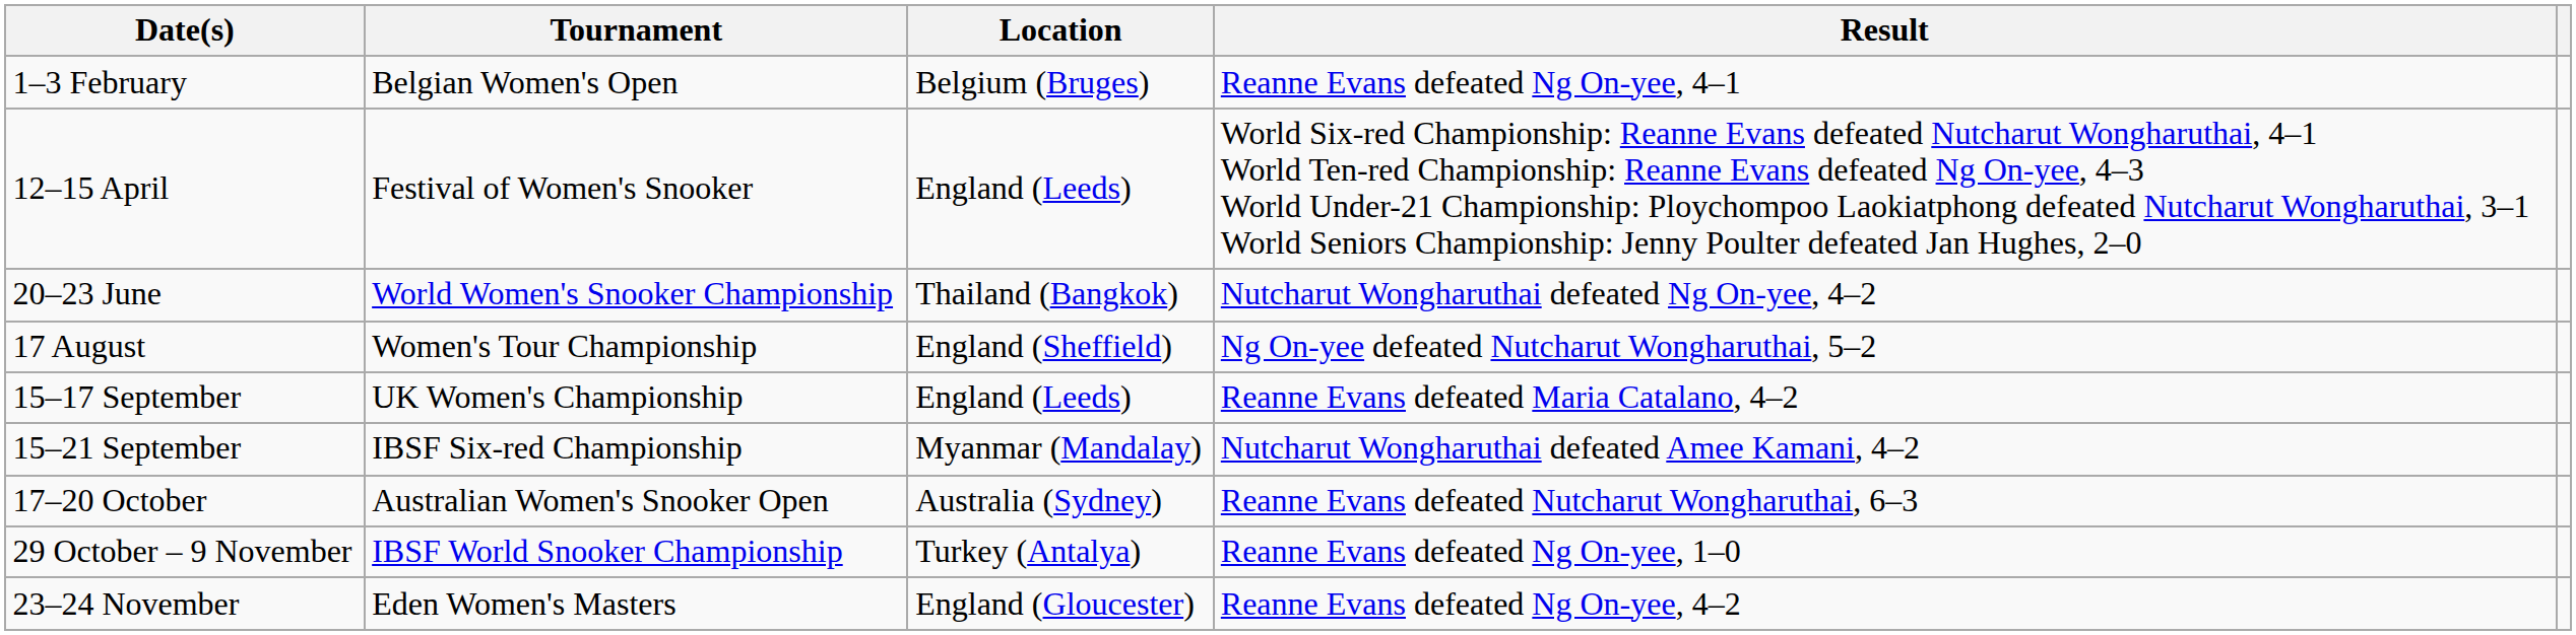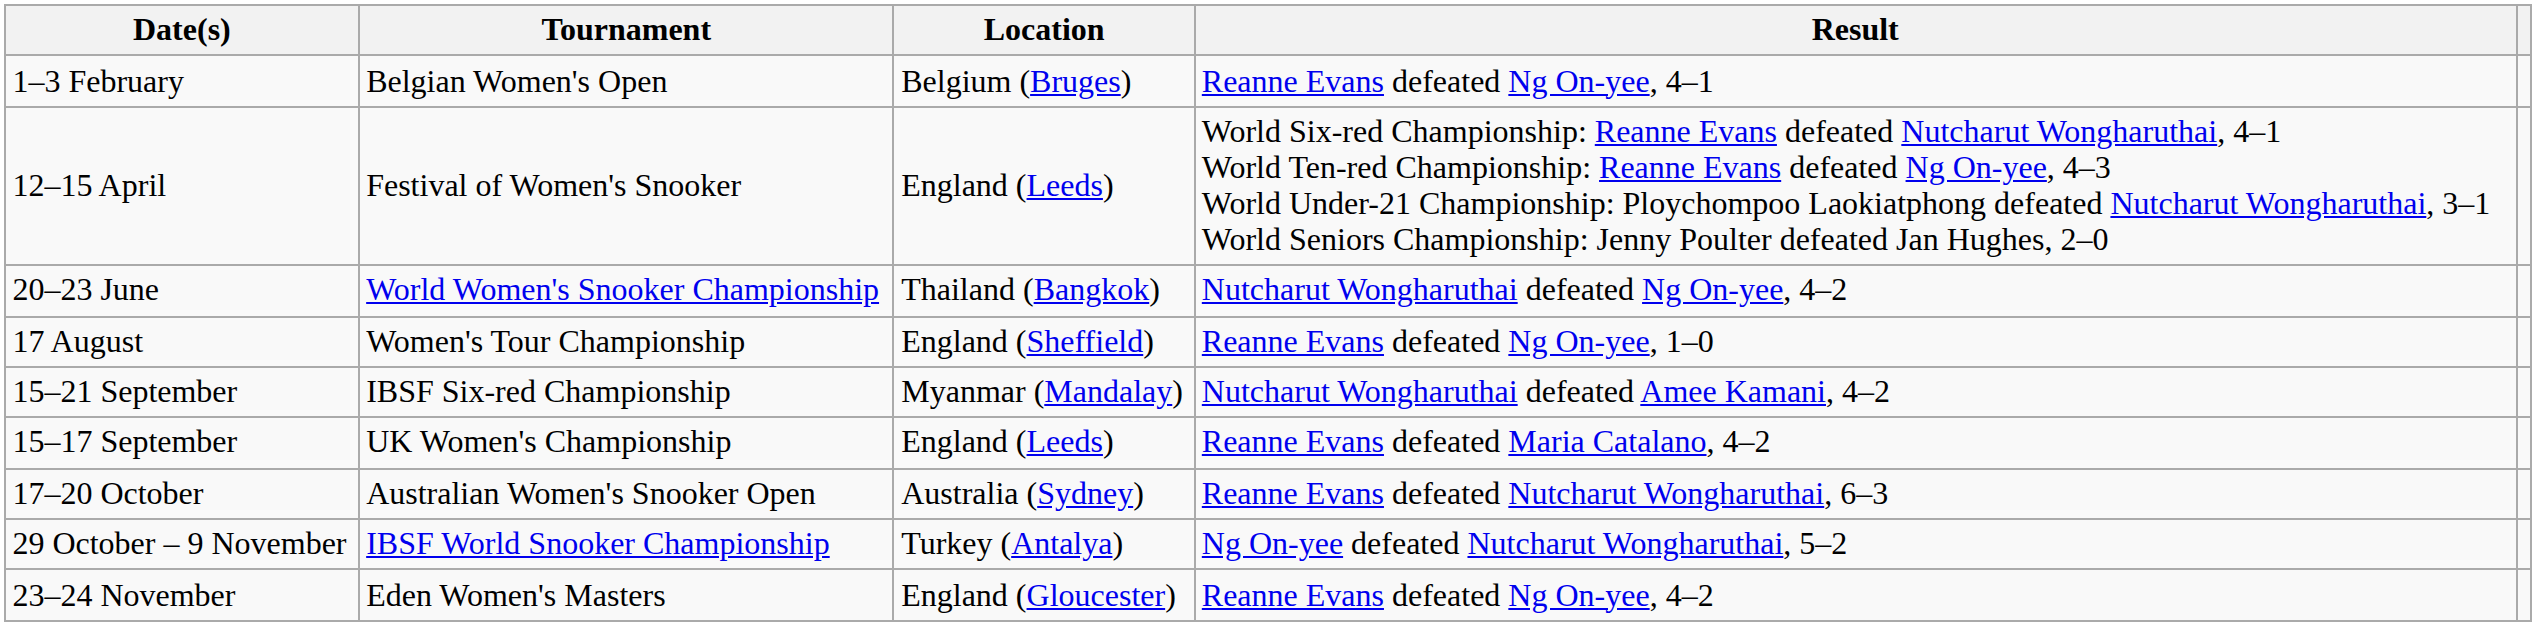 <table class="sortable wikitable" width="100%" cellpadding="5" style="margin: 1em auto 1em auto">
 <tr>
 <th scope="col">Date(s)</th>
 <th wscope="col">Tournament</th>
 <th scope="col">Location</th>
 <th scope="col" class="unsortable">Result</th>
 <th scope="col" class="unsortable"></th>
 </tr>
 <tr>
 <td>1–3 February</td>
 <td>Belgian Women's Open</td>
 <td>Belgium (<a href='#'>Bruges</a>)</td>
 <td><a href='#'>Reanne Evans</a> defeated <a href='#'>Ng On-yee</a>, 4–1</td>
 <td align="center"></td>
 </tr>
 <tr>
 <td>12–15 April</td>
 <td>Festival of Women's Snooker</td>
 <td>England (<a href='#'>Leeds</a>)</td>
 <td>World Six-red Championship: <a href='#'>Reanne Evans</a> defeated <a href='#'>Nutcharut Wongharuthai</a>, 4–1<br> World Ten-red Championship: <a href='#'>Reanne Evans</a> defeated <a href='#'>Ng On-yee</a>, 4–3 <br>World Under-21 Championship: Ploychompoo Laokiatphong defeated <a href='#'>Nutcharut Wongharuthai</a>, 3–1 <br>World Seniors Championship: Jenny Poulter defeated Jan Hughes, 2–0</td>
 <td align="center"></td>
 </tr>
 <tr>
 <td>20–23 June</td>
 <td><a href='#'>World Women's Snooker Championship</a></td>
 <td>Thailand (<a href='#'>Bangkok</a>)</td>
 <td><a href='#'>Nutcharut Wongharuthai</a> defeated <a href='#'>Ng On-yee</a>, 4–2</td>
 <td align="center"></td>
 </tr>
 <tr>
 <td>17 August</td>
 <td>Women's Tour Championship</td>
 <td>England (<a href='#'>Sheffield</a>)</td>
-<td><a href='#'>Ng On-yee</a> defeated <a href='#'>Nutcharut Wongharuthai</a>, 5–2</td>
+<td><a href='#'>Reanne Evans</a> defeated <a href='#'>Ng On-yee</a>, 1–0</td>
+<td align="center"></td>
+</tr>
+<tr>
+<td>15–21 September</td>
+<td>IBSF Six-red Championship</td>
+<td>Myanmar (<a href='#'>Mandalay</a>)</td>
+<td><a href='#'>Nutcharut Wongharuthai</a> defeated <a href='#'>Amee Kamani</a>, 4–2</td>
 <td align="center"></td>
 </tr>
 <tr>
 <td>15–17 September</td>
 <td>UK Women's Championship</td>
 <td>England (<a href='#'>Leeds</a>)</td>
 <td><a href='#'>Reanne Evans</a> defeated <a href='#'>Maria Catalano</a>, 4–2</td>
-<td align="center"></td>
-</tr>
-<tr>
-<td>15–21 September</td>
-<td>IBSF Six-red Championship</td>
-<td>Myanmar (<a href='#'>Mandalay</a>)</td>
-<td><a href='#'>Nutcharut Wongharuthai</a> defeated <a href='#'>Amee Kamani</a>, 4–2</td>
 <td align="center"></td>
 </tr>
 <tr>
 <td>17–20 October</td>
 <td>Australian Women's Snooker Open</td>
 <td>Australia (<a href='#'>Sydney</a>)</td>
 <td><a href='#'>Reanne Evans</a> defeated <a href='#'>Nutcharut Wongharuthai</a>, 6–3</td>
 <td align="center"></td>
 </tr>
 <tr>
 <td>29 October – 9 November</td>
 <td><a href='#'>IBSF World Snooker Championship</a></td>
 <td>Turkey (<a href='#'>Antalya</a>)</td>
-<td><a href='#'>Reanne Evans</a> defeated <a href='#'>Ng On-yee</a>, 1–0</td>
+<td><a href='#'>Ng On-yee</a> defeated <a href='#'>Nutcharut Wongharuthai</a>, 5–2</td>
 <td align="center"></td>
 </tr>
 <tr>
 <td>23–24 November</td>
 <td>Eden Women's Masters</td>
 <td>England (<a href='#'>Gloucester</a>)</td>
 <td><a href='#'>Reanne Evans</a> defeated <a href='#'>Ng On-yee</a>, 4–2</td>
 <td align="center"></td>
 </tr>
 <tr>
 </tr>
 </table>
